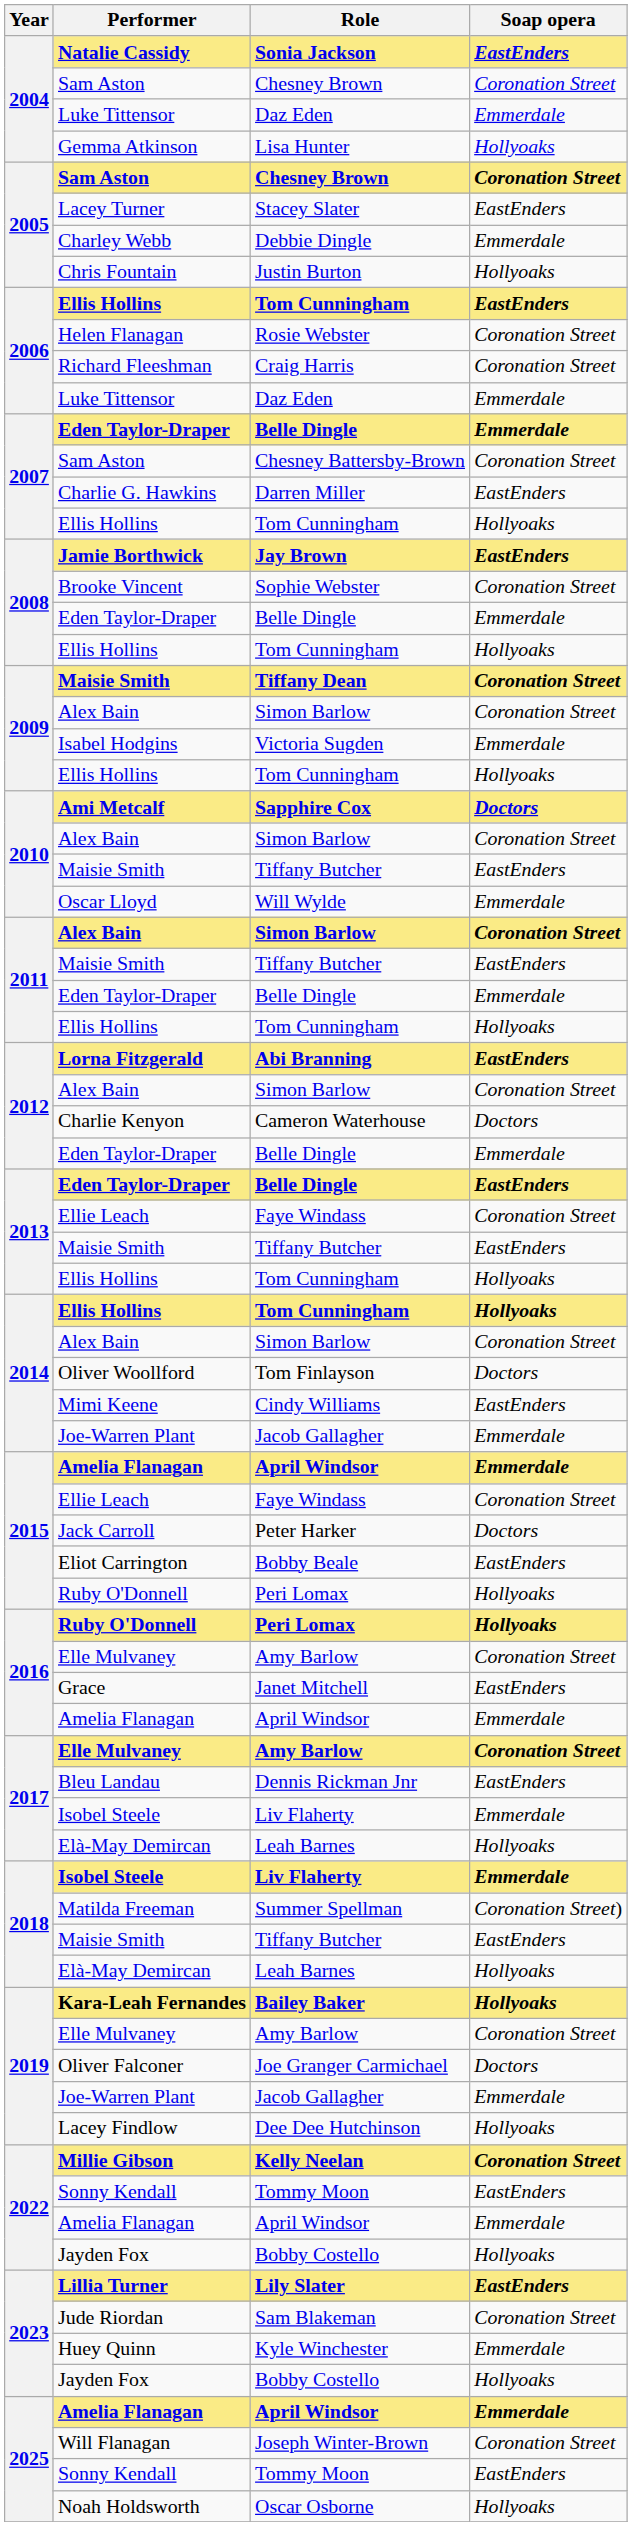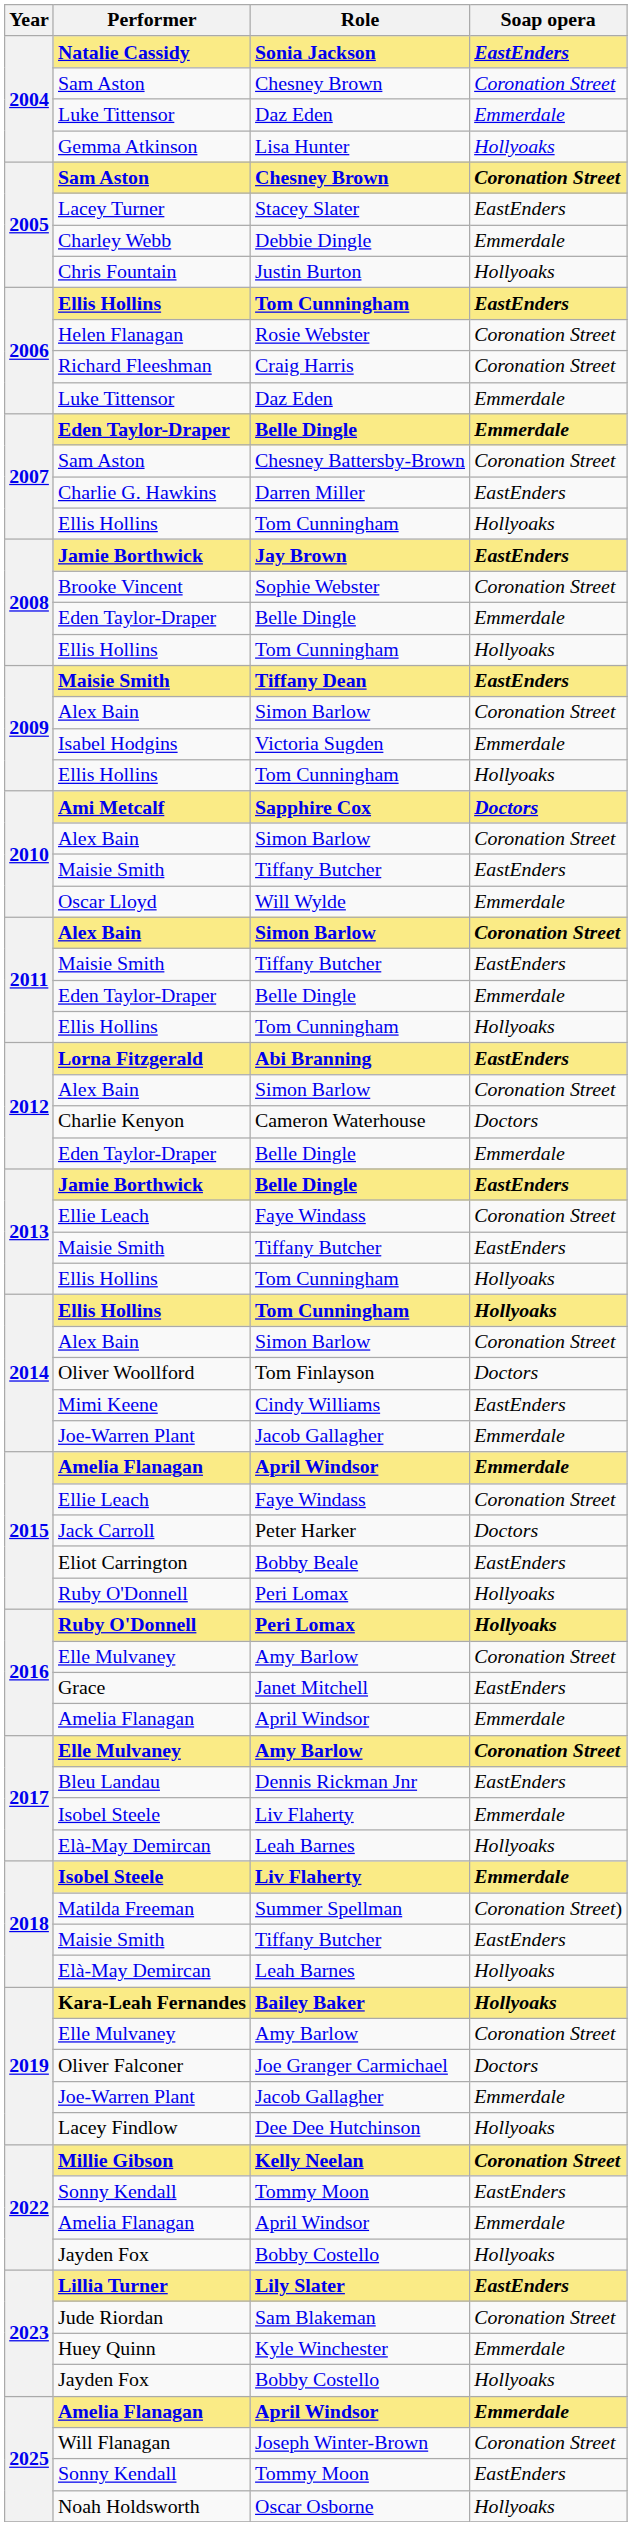 <table class="sortable wikitable">
 <tr>
 <th scope="col">Year</th>
 <th scope="col">Performer</th>
 <th scope="col">Role</th>
 <th scope="col">Soap opera</th>
 </tr>
 <tr>
 <th scope="row" rowspan="4" style="text-align:center"><a href='#'>2004</a></th>
 <td style="background:#FAEB86;"><strong><a href='#'>Natalie Cassidy</a></strong></td>
 <td style="background:#FAEB86;"><strong><a href='#'>Sonia Jackson</a></strong></td>
 <td style="background:#FAEB86;"><strong><em><a href='#'>EastEnders</a></em></strong></td>
 </tr>
 <tr>
 <td><a href='#'>Sam Aston</a></td>
 <td><a href='#'>Chesney Brown</a></td>
 <td><em><a href='#'>Coronation Street</a></em></td>
 </tr>
 <tr>
 <td><a href='#'>Luke Tittensor</a></td>
 <td><a href='#'>Daz Eden</a></td>
 <td><em><a href='#'>Emmerdale</a></em></td>
 </tr>
 <tr>
 <td><a href='#'>Gemma Atkinson</a></td>
 <td><a href='#'>Lisa Hunter</a></td>
 <td><em><a href='#'>Hollyoaks</a></em></td>
 </tr>
 <tr>
 <th scope="row" rowspan="4" style="text-align:center"><a href='#'>2005</a></th>
 <td style="background:#FAEB86;"><strong><a href='#'>Sam Aston</a></strong></td>
 <td style="background:#FAEB86;"><strong><a href='#'>Chesney Brown</a></strong></td>
 <td style="background:#FAEB86;"><strong><em>Coronation Street</em></strong></td>
 </tr>
 <tr>
 <td><a href='#'>Lacey Turner</a></td>
 <td><a href='#'>Stacey Slater</a></td>
 <td><em>EastEnders</em></td>
 </tr>
 <tr>
 <td><a href='#'>Charley Webb</a></td>
 <td><a href='#'>Debbie Dingle</a></td>
 <td><em>Emmerdale</em></td>
 </tr>
 <tr>
 <td><a href='#'>Chris Fountain</a></td>
 <td><a href='#'>Justin Burton</a></td>
 <td><em>Hollyoaks</em></td>
 </tr>
 <tr>
 <th scope="row" rowspan="4" style="text-align:center"><a href='#'>2006</a></th>
 <td style="background:#FAEB86;"><strong><a href='#'>Ellis Hollins</a></strong></td>
 <td style="background:#FAEB86;"><strong><a href='#'>Tom Cunningham</a></strong></td>
 <td style="background:#FAEB86;"><strong><em>EastEnders</em></strong></td>
 </tr>
 <tr>
 <td><a href='#'>Helen Flanagan</a></td>
 <td><a href='#'>Rosie Webster</a></td>
 <td><em>Coronation Street</em></td>
 </tr>
 <tr>
 <td><a href='#'>Richard Fleeshman</a></td>
 <td><a href='#'>Craig Harris</a></td>
 <td><em>Coronation Street</em></td>
 </tr>
 <tr>
 <td><a href='#'>Luke Tittensor</a></td>
 <td><a href='#'>Daz Eden</a></td>
 <td><em>Emmerdale</em></td>
 </tr>
 <tr>
 <th scope="row" rowspan="4" style="text-align:center"><a href='#'>2007</a></th>
 <td style="background:#FAEB86;"><strong><a href='#'>Eden Taylor-Draper</a></strong></td>
 <td style="background:#FAEB86;"><strong><a href='#'>Belle Dingle</a></strong></td>
 <td style="background:#FAEB86;"><strong><em>Emmerdale</em></strong></td>
 </tr>
 <tr>
 <td><a href='#'>Sam Aston</a></td>
 <td><a href='#'>Chesney Battersby-Brown</a></td>
 <td><em>Coronation Street</em></td>
 </tr>
 <tr>
 <td><a href='#'>Charlie G. Hawkins</a></td>
 <td><a href='#'>Darren Miller</a></td>
 <td><em>EastEnders</em></td>
 </tr>
 <tr>
 <td><a href='#'>Ellis Hollins</a></td>
 <td><a href='#'>Tom Cunningham</a></td>
 <td><em>Hollyoaks</em></td>
 </tr>
 <tr>
 <th scope="row" rowspan="4" style="text-align:center"><a href='#'>2008</a></th>
 <td style="background:#FAEB86;"><strong><a href='#'>Jamie Borthwick</a></strong></td>
 <td style="background:#FAEB86;"><strong><a href='#'>Jay Brown</a></strong></td>
 <td style="background:#FAEB86;"><strong><em>EastEnders</em></strong></td>
 </tr>
 <tr>
 <td><a href='#'>Brooke Vincent</a></td>
 <td><a href='#'>Sophie Webster</a></td>
 <td><em>Coronation Street</em></td>
 </tr>
 <tr>
 <td><a href='#'>Eden Taylor-Draper</a></td>
 <td><a href='#'>Belle Dingle</a></td>
 <td><em>Emmerdale</em></td>
 </tr>
 <tr>
 <td><a href='#'>Ellis Hollins</a></td>
 <td><a href='#'>Tom Cunningham</a></td>
 <td><em>Hollyoaks</em></td>
 </tr>
 <tr>
 <th scope="row" rowspan="4" style="text-align:center"><a href='#'>2009</a></th>
 <td style="background:#FAEB86;"><strong><a href='#'>Maisie Smith</a></strong></td>
 <td style="background:#FAEB86;"><strong><a href='#'>Tiffany Dean</a></strong></td>
-<td style="background:#FAEB86;"><strong><em>Coronation Street</em></strong></td>
+<td style="background:#FAEB86;"><strong><em>EastEnders</em></strong></td>
 </tr>
 <tr>
 <td><a href='#'>Alex Bain</a></td>
 <td><a href='#'>Simon Barlow</a></td>
 <td><em>Coronation Street</em></td>
 </tr>
 <tr>
 <td><a href='#'>Isabel Hodgins</a></td>
 <td><a href='#'>Victoria Sugden</a></td>
 <td><em>Emmerdale</em></td>
 </tr>
 <tr>
 <td><a href='#'>Ellis Hollins</a></td>
 <td><a href='#'>Tom Cunningham</a></td>
 <td><em>Hollyoaks</em></td>
 </tr>
 <tr>
 <th scope="row" rowspan="4" style="text-align:center"><a href='#'>2010</a></th>
 <td style="background:#FAEB86;"><strong><a href='#'>Ami Metcalf</a></strong></td>
 <td style="background:#FAEB86;"><strong><a href='#'>Sapphire Cox</a></strong></td>
 <td style="background:#FAEB86;"><strong><em><a href='#'>Doctors</a></em></strong></td>
 </tr>
 <tr>
 <td><a href='#'>Alex Bain</a></td>
 <td><a href='#'>Simon Barlow</a></td>
 <td><em>Coronation Street</em></td>
 </tr>
 <tr>
 <td><a href='#'>Maisie Smith</a></td>
 <td><a href='#'>Tiffany Butcher</a></td>
 <td><em>EastEnders</em></td>
 </tr>
 <tr>
 <td><a href='#'>Oscar Lloyd</a></td>
 <td><a href='#'>Will Wylde</a></td>
 <td><em>Emmerdale</em></td>
 </tr>
 <tr>
 <th scope="row" rowspan="4" style="text-align:center"><a href='#'>2011</a></th>
 <td style="background:#FAEB86;"><strong><a href='#'>Alex Bain</a></strong></td>
 <td style="background:#FAEB86;"><strong><a href='#'>Simon Barlow</a></strong></td>
 <td style="background:#FAEB86;"><strong><em>Coronation Street</em></strong></td>
 </tr>
 <tr>
 <td><a href='#'>Maisie Smith</a></td>
 <td><a href='#'>Tiffany Butcher</a></td>
 <td><em>EastEnders</em></td>
 </tr>
 <tr>
 <td><a href='#'>Eden Taylor-Draper</a></td>
 <td><a href='#'>Belle Dingle</a></td>
 <td><em>Emmerdale</em></td>
 </tr>
 <tr>
 <td><a href='#'>Ellis Hollins</a></td>
 <td><a href='#'>Tom Cunningham</a></td>
 <td><em>Hollyoaks</em></td>
 </tr>
 <tr>
 <th scope="row" rowspan="4" style="text-align:center"><a href='#'>2012</a></th>
 <td style="background:#FAEB86;"><strong><a href='#'>Lorna Fitzgerald</a></strong></td>
 <td style="background:#FAEB86;"><strong><a href='#'>Abi Branning</a></strong></td>
 <td style="background:#FAEB86;"><strong><em>EastEnders</em></strong></td>
 </tr>
 <tr>
 <td><a href='#'>Alex Bain</a></td>
 <td><a href='#'>Simon Barlow</a></td>
 <td><em>Coronation Street</em></td>
 </tr>
 <tr>
 <td>Charlie Kenyon</td>
 <td>Cameron Waterhouse</td>
 <td><em>Doctors</em></td>
 </tr>
 <tr>
 <td><a href='#'>Eden Taylor-Draper</a></td>
 <td><a href='#'>Belle Dingle</a></td>
 <td><em>Emmerdale</em></td>
 </tr>
 <tr>
 <th scope="row" rowspan="4" style="text-align:center"><a href='#'>2013</a></th>
-<td style="background:#FAEB86;"><strong><a href='#'>Eden Taylor-Draper</a></strong></td>
+<td style="background:#FAEB86;"><strong><a href='#'>Jamie Borthwick</a></strong></td>
 <td style="background:#FAEB86;"><strong><a href='#'>Belle Dingle</a></strong></td>
 <td style="background:#FAEB86;"><strong><em>EastEnders</em></strong></td>
 </tr>
 <tr>
 <td><a href='#'>Ellie Leach</a></td>
 <td><a href='#'>Faye Windass</a></td>
 <td><em>Coronation Street</em></td>
 </tr>
 <tr>
 <td><a href='#'>Maisie Smith</a></td>
 <td><a href='#'>Tiffany Butcher</a></td>
 <td><em>EastEnders</em></td>
 </tr>
 <tr>
 <td><a href='#'>Ellis Hollins</a></td>
 <td><a href='#'>Tom Cunningham</a></td>
 <td><em>Hollyoaks</em></td>
 </tr>
 <tr>
 <th scope="row" rowspan="5" style="text-align:center"><a href='#'>2014</a></th>
 <td style="background:#FAEB86;"><strong><a href='#'>Ellis Hollins</a></strong></td>
 <td style="background:#FAEB86;"><strong><a href='#'>Tom Cunningham</a></strong></td>
 <td style="background:#FAEB86;"><strong><em>Hollyoaks</em></strong></td>
 </tr>
 <tr>
 <td><a href='#'>Alex Bain</a></td>
 <td><a href='#'>Simon Barlow</a></td>
 <td><em>Coronation Street</em></td>
 </tr>
 <tr>
 <td>Oliver Woollford</td>
 <td>Tom Finlayson</td>
 <td><em>Doctors</em></td>
 </tr>
 <tr>
 <td><a href='#'>Mimi Keene</a></td>
 <td><a href='#'>Cindy Williams</a></td>
 <td><em>EastEnders</em></td>
 </tr>
 <tr>
 <td><a href='#'>Joe-Warren Plant</a></td>
 <td><a href='#'>Jacob Gallagher</a></td>
 <td><em>Emmerdale</em></td>
 </tr>
 <tr>
 <th scope="row" rowspan="5" style="text-align:center"><a href='#'>2015</a></th>
 <td style="background:#FAEB86;"><strong><a href='#'>Amelia Flanagan</a></strong></td>
 <td style="background:#FAEB86;"><strong><a href='#'>April Windsor</a></strong></td>
 <td style="background:#FAEB86;"><strong><em>Emmerdale</em></strong></td>
 </tr>
 <tr>
 <td><a href='#'>Ellie Leach</a></td>
 <td><a href='#'>Faye Windass</a></td>
 <td><em>Coronation Street</em></td>
 </tr>
 <tr>
 <td><a href='#'>Jack Carroll</a></td>
 <td>Peter Harker</td>
 <td><em>Doctors</em></td>
 </tr>
 <tr>
 <td>Eliot Carrington</td>
 <td><a href='#'>Bobby Beale</a></td>
 <td><em>EastEnders</em></td>
 </tr>
 <tr>
 <td><a href='#'>Ruby O'Donnell</a></td>
 <td><a href='#'>Peri Lomax</a></td>
 <td><em>Hollyoaks</em></td>
 </tr>
 <tr>
 <th scope="row" rowspan="4" style="text-align:center"><a href='#'>2016</a></th>
 <td style="background:#FAEB86;"><strong><a href='#'>Ruby O'Donnell</a></strong></td>
 <td style="background:#FAEB86;"><strong><a href='#'>Peri Lomax</a></strong></td>
 <td style="background:#FAEB86;"><strong><em>Hollyoaks</em></strong></td>
 </tr>
 <tr>
 <td><a href='#'>Elle Mulvaney</a></td>
 <td><a href='#'>Amy Barlow</a></td>
 <td><em>Coronation Street</em></td>
 </tr>
 <tr>
 <td>Grace</td>
 <td><a href='#'>Janet Mitchell</a></td>
 <td><em>EastEnders</em></td>
 </tr>
 <tr>
 <td><a href='#'>Amelia Flanagan</a></td>
 <td><a href='#'>April Windsor</a></td>
 <td><em>Emmerdale</em></td>
 </tr>
 <tr>
 <th scope="row" rowspan="4" style="text-align:center"><a href='#'>2017</a></th>
 <td style="background:#FAEB86;"><strong><a href='#'>Elle Mulvaney</a></strong></td>
 <td style="background:#FAEB86;"><strong><a href='#'>Amy Barlow</a></strong></td>
 <td style="background:#FAEB86;"><strong><em>Coronation Street</em></strong></td>
 </tr>
 <tr>
 <td><a href='#'>Bleu Landau</a></td>
 <td><a href='#'>Dennis Rickman Jnr</a></td>
 <td><em>EastEnders</em></td>
 </tr>
 <tr>
 <td><a href='#'>Isobel Steele</a></td>
 <td><a href='#'>Liv Flaherty</a></td>
 <td><em>Emmerdale</em></td>
 </tr>
 <tr>
 <td><a href='#'>Elà-May Demircan</a></td>
 <td><a href='#'>Leah Barnes</a></td>
 <td><em>Hollyoaks</em></td>
 </tr>
 <tr>
 <th scope="row" rowspan="4" style="text-align:center"><a href='#'>2018</a></th>
 <td style="background:#FAEB86;"><strong><a href='#'>Isobel Steele</a></strong></td>
 <td style="background:#FAEB86;"><strong><a href='#'>Liv Flaherty</a></strong></td>
 <td style="background:#FAEB86;"><strong><em>Emmerdale</em></strong></td>
 </tr>
 <tr>
 <td><a href='#'>Matilda Freeman</a></td>
 <td><a href='#'>Summer Spellman</a></td>
 <td><em>Coronation Street</em>)</td>
 </tr>
 <tr>
 <td><a href='#'>Maisie Smith</a></td>
 <td><a href='#'>Tiffany Butcher</a></td>
 <td><em>EastEnders</em></td>
 </tr>
 <tr>
 <td><a href='#'>Elà-May Demircan</a></td>
 <td><a href='#'>Leah Barnes</a></td>
 <td><em>Hollyoaks</em></td>
 </tr>
 <tr>
 <th scope="row" rowspan="5" style="text-align:center"><a href='#'>2019</a></th>
 <td style="background:#FAEB86;"><strong>Kara-Leah Fernandes</strong></td>
 <td style="background:#FAEB86;"><strong><a href='#'>Bailey Baker</a></strong></td>
 <td style="background:#FAEB86;"><strong><em>Hollyoaks</em></strong></td>
 </tr>
 <tr>
 <td><a href='#'>Elle Mulvaney</a></td>
 <td><a href='#'>Amy Barlow</a></td>
 <td><em>Coronation Street</em></td>
 </tr>
 <tr>
 <td>Oliver Falconer</td>
 <td><a href='#'>Joe Granger Carmichael</a></td>
 <td><em>Doctors</em></td>
 </tr>
 <tr>
 <td><a href='#'>Joe-Warren Plant</a></td>
 <td><a href='#'>Jacob Gallagher</a></td>
 <td><em>Emmerdale</em></td>
 </tr>
 <tr>
 <td>Lacey Findlow</td>
 <td><a href='#'>Dee Dee Hutchinson</a></td>
 <td><em>Hollyoaks</em></td>
 </tr>
 <tr>
 <th scope="row" rowspan="4" style="text-align:center"><a href='#'>2022</a></th>
 <td style="background:#FAEB86;"><strong><a href='#'>Millie Gibson</a></strong></td>
 <td style="background:#FAEB86;"><strong><a href='#'>Kelly Neelan</a></strong></td>
 <td style="background:#FAEB86;"><strong><em>Coronation Street</em></strong></td>
 </tr>
 <tr>
 <td><a href='#'>Sonny Kendall</a></td>
 <td><a href='#'>Tommy Moon</a></td>
 <td><em>EastEnders</em></td>
 </tr>
 <tr>
 <td><a href='#'>Amelia Flanagan</a></td>
 <td><a href='#'>April Windsor</a></td>
 <td><em>Emmerdale</em></td>
 </tr>
 <tr>
 <td>Jayden Fox</td>
 <td><a href='#'>Bobby Costello</a></td>
 <td><em>Hollyoaks</em></td>
 </tr>
 <tr>
 <th scope="row" rowspan="4" style="text-align:center"><a href='#'>2023</a></th>
 <td style="background:#FAEB86;"><strong><a href='#'>Lillia Turner</a></strong></td>
 <td style="background:#FAEB86;"><strong><a href='#'>Lily Slater</a></strong></td>
 <td style="background:#FAEB86;"><strong><em>EastEnders</em></strong></td>
 </tr>
 <tr>
 <td>Jude Riordan</td>
 <td><a href='#'>Sam Blakeman</a></td>
 <td><em>Coronation Street</em></td>
 </tr>
 <tr>
 <td>Huey Quinn</td>
 <td><a href='#'>Kyle Winchester</a></td>
 <td><em>Emmerdale</em></td>
 </tr>
 <tr>
 <td>Jayden Fox</td>
 <td><a href='#'>Bobby Costello</a></td>
 <td><em>Hollyoaks</em></td>
 </tr>
 <tr>
 <th scope="row" rowspan="4" style="text-align:center"><a href='#'>2025</a></th>
 <td style="background:#FAEB86;"><strong><a href='#'>Amelia Flanagan</a></strong></td>
 <td style="background:#FAEB86;"><strong><a href='#'>April Windsor</a></strong></td>
 <td style="background:#FAEB86;"><strong><em>Emmerdale</em></strong></td>
 </tr>
 <tr>
 <td>Will Flanagan</td>
 <td><a href='#'>Joseph Winter-Brown</a></td>
 <td><em>Coronation Street</em></td>
 </tr>
 <tr>
 <td><a href='#'>Sonny Kendall</a></td>
 <td><a href='#'>Tommy Moon</a></td>
 <td><em>EastEnders</em></td>
 </tr>
 <tr>
 <td>Noah Holdsworth</td>
 <td><a href='#'>Oscar Osborne</a></td>
 <td><em>Hollyoaks</em></td>
 </tr>
 </table>
